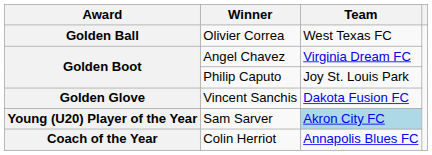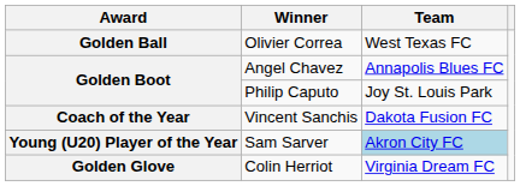 <table class="wikitable">
 <tr>
 <th>Award</th>
 <th>Winner</th>
 <th>Team</th>
 <th></th>
 </tr>
 <tr>
 <th>Golden Ball</th>
 <td> Olivier Correa</td>
 <td>West Texas FC</td>
 <td rowspan=6 align=center></td>
 </tr>
 <tr>
 <th rowspan=2>Golden Boot</th>
 <td> Angel Chavez</td>
-<td><a href='#'>Virginia Dream FC</a></td>
+<td><a href='#'>Annapolis Blues FC</a></td>
 </tr>
 <tr>
 <td> Philip Caputo</td>
 <td>Joy St. Louis Park</td>
 </tr>
 <tr>
-<th>Golden Glove</th>
+<th>Coach of the Year</th>
 <td> Vincent Sanchis</td>
 <td><a href='#'>Dakota Fusion FC</a></td>
 </tr>
 <tr>
 <th>Young (U20) Player of the Year</th>
 <td> Sam Sarver</td>
 <td style="background: lightblue;"><a href='#'>Akron City FC</a></td>
 </tr>
 <tr>
-<th>Coach of the Year</th>
+<th>Golden Glove</th>
 <td> Colin Herriot</td>
-<td><a href='#'>Annapolis Blues FC</a></td>
+<td><a href='#'>Virginia Dream FC</a></td>
 </tr>
 </table>
